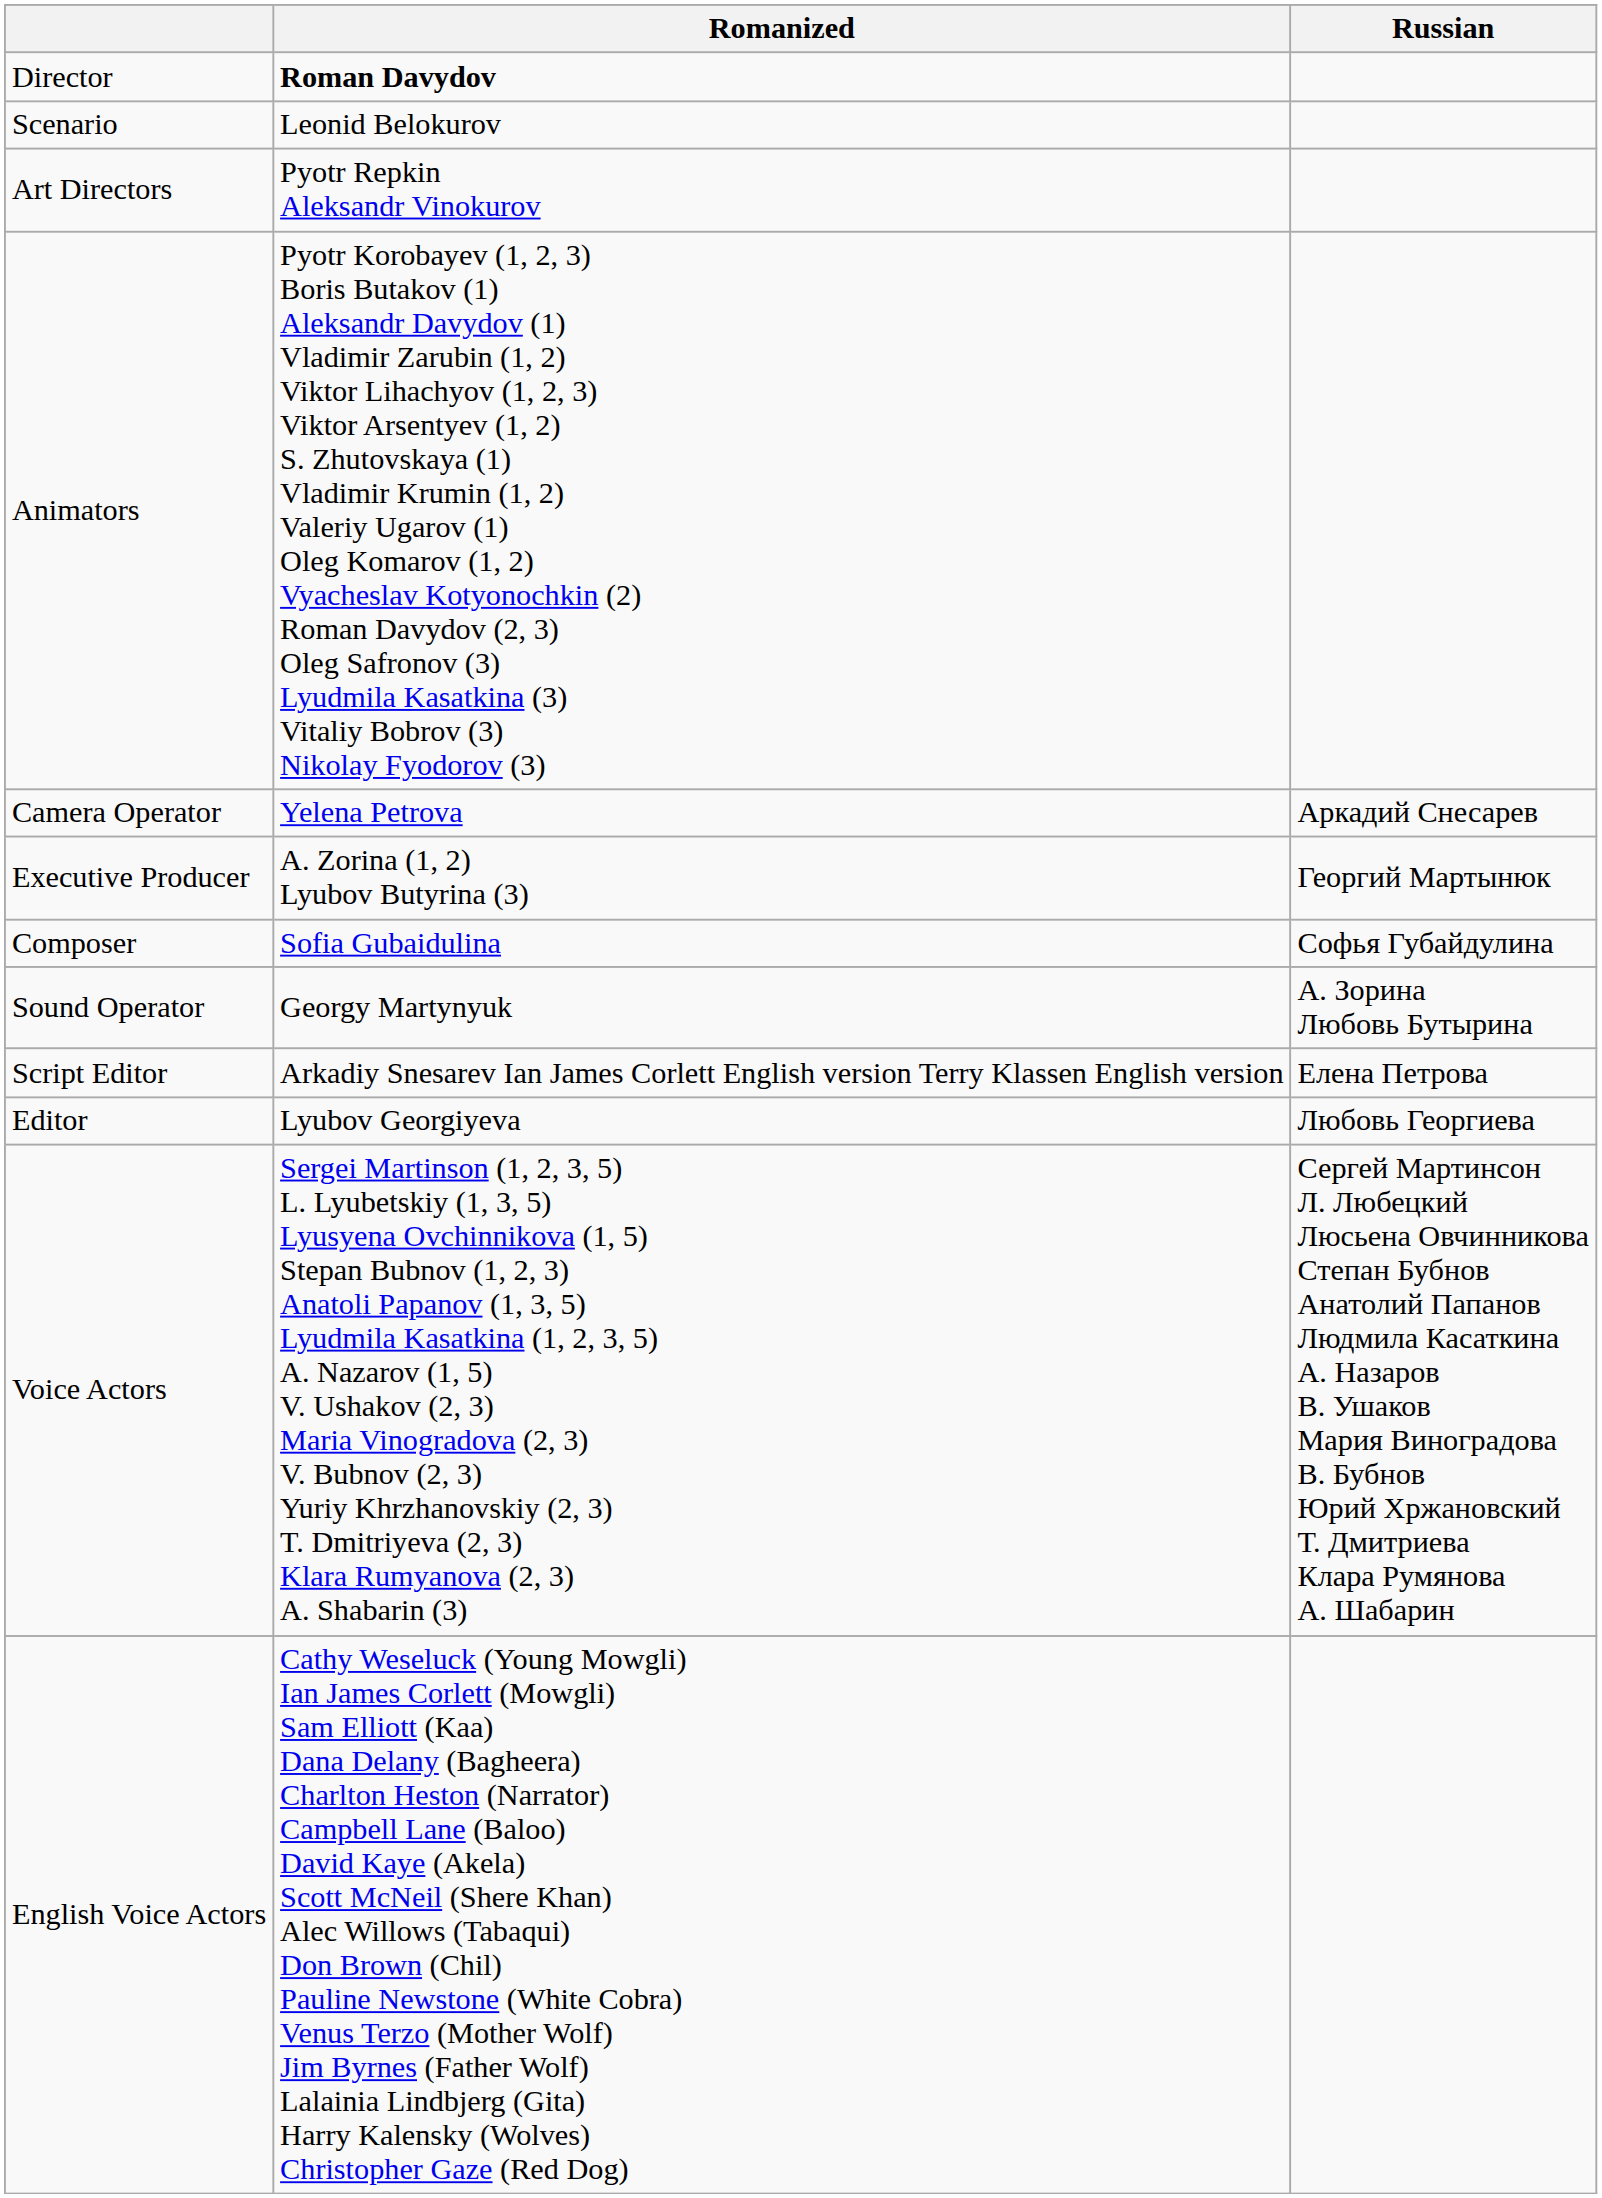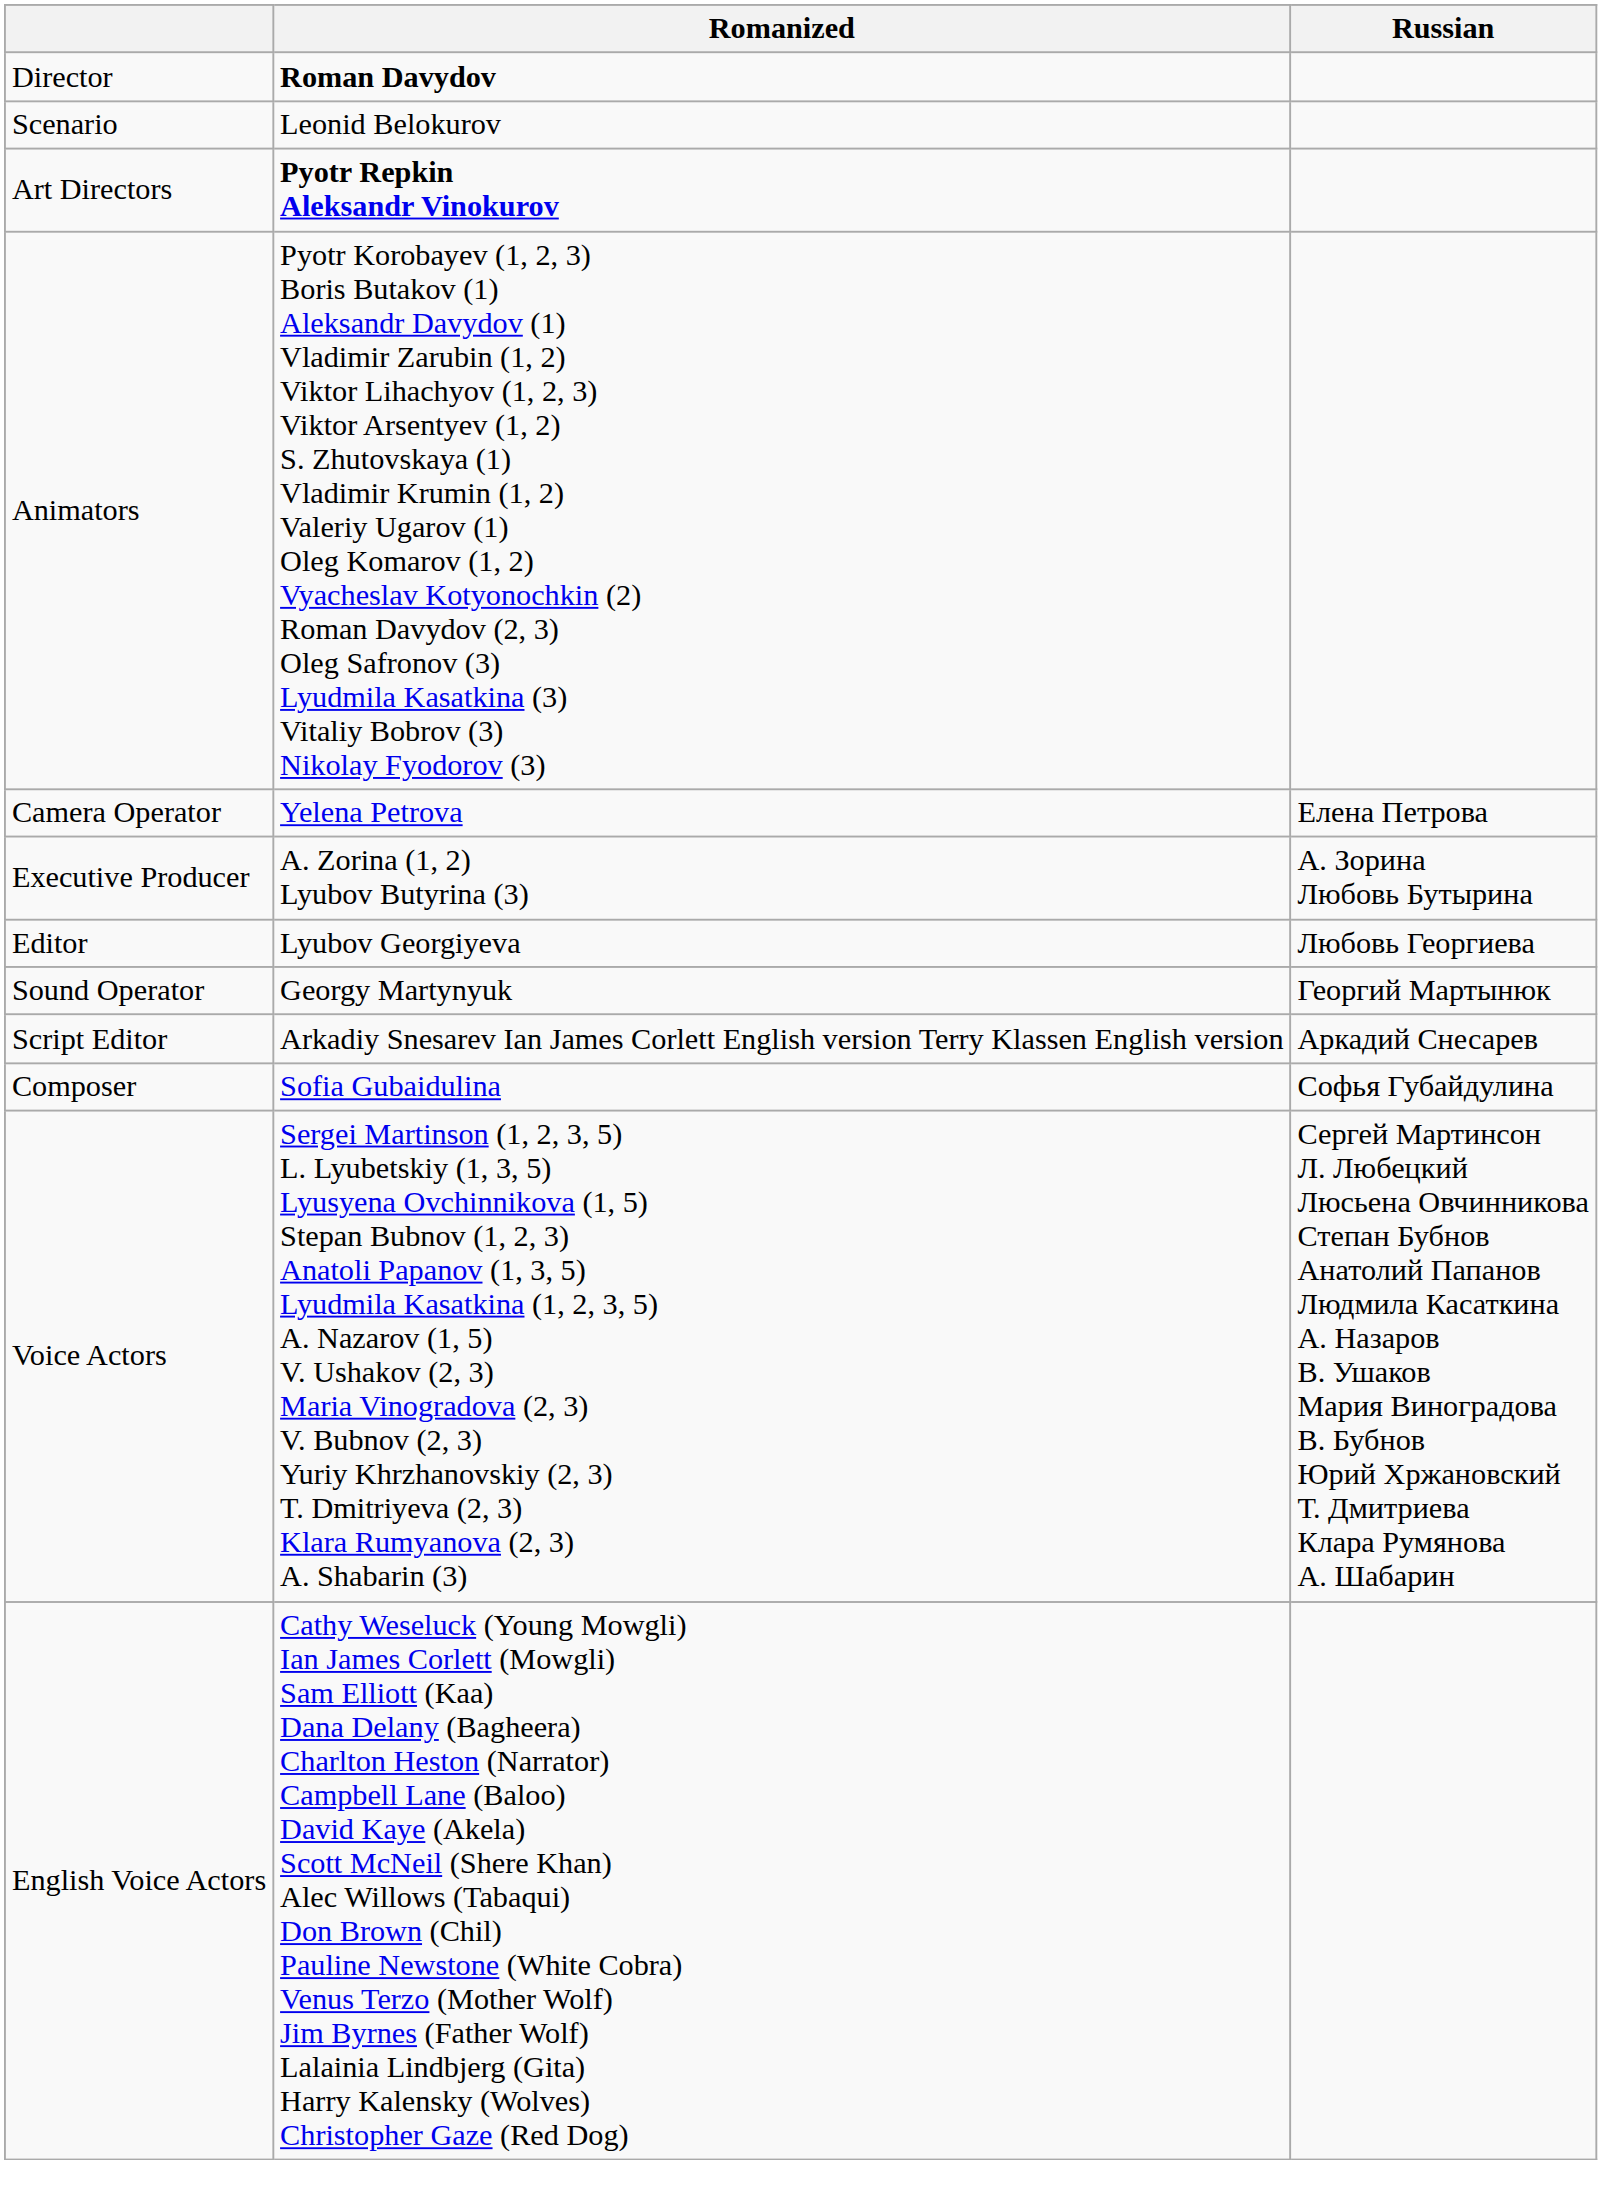 <table class="wikitable">
 <tr>
 <th></th>
 <th>Romanized</th>
 <th>Russian</th>
 </tr>
 <tr>
 <td>Director</td>
 <td><strong>Roman Davydov</strong></td>
 <td></td>
 </tr>
 <tr>
 <td>Scenario</td>
 <td>Leonid Belokurov</td>
 <td></td>
 </tr>
 <tr>
 <td>Art Directors</td>
-<td>Pyotr Repkin<br><a href='#'>Aleksandr Vinokurov</a></td>
+<td><strong>Pyotr Repkin<br><a href='#'>Aleksandr Vinokurov</a></strong></td>
 <td><br></td>
 </tr>
 <tr>
 <td>Animators</td>
 <td>Pyotr Korobayev (1, 2, 3)<br>Boris Butakov (1)<br><a href='#'>Aleksandr Davydov</a> (1)<br>Vladimir Zarubin (1, 2)<br>Viktor Lihachyov (1, 2, 3)<br>Viktor Arsentyev (1, 2)<br>S. Zhutovskaya (1)<br>Vladimir Krumin (1, 2)<br>Valeriy Ugarov (1)<br>Oleg Komarov (1, 2)<br><a href='#'>Vyacheslav Kotyonochkin</a> (2)<br>Roman Davydov (2, 3)<br>Oleg Safronov (3)<br><a href='#'>Lyudmila Kasatkina</a> (3)<br>Vitaliy Bobrov (3)<br><a href='#'>Nikolay Fyodorov</a> (3)</td>
 <td></td>
 </tr>
 <tr>
 <td>Camera Operator</td>
 <td><a href='#'>Yelena Petrova</a></td>
-<td>Аркадий Снесарев</td>
+<td>Елена Петрова</td>
 </tr>
 <tr>
 <td>Executive Producer</td>
 <td>A. Zorina (1, 2)<br>Lyubov Butyrina (3)</td>
+<td>А. Зорина<br>Любовь Бутырина</td>
+</tr>
+<tr>
+<td>Editor</td>
+<td>Lyubov Georgiyeva</td>
+<td>Любовь Георгиева</td>
+</tr>
+<tr>
+<td>Sound Operator</td>
+<td>Georgy Martynyuk</td>
 <td>Георгий Мартынюк</td>
+</tr>
+<tr>
+<td>Script Editor</td>
+<td>Arkadiy Snesarev Ian James Corlett English version Terry Klassen English version</td>
+<td>Аркадий Снесарев</td>
 </tr>
 <tr>
 <td>Composer</td>
 <td><a href='#'>Sofia Gubaidulina</a></td>
 <td>Софья Губайдулина</td>
-</tr>
-<tr>
-<td>Sound Operator</td>
-<td>Georgy Martynyuk</td>
-<td>А. Зорина<br>Любовь Бутырина</td>
-</tr>
-<tr>
-<td>Script Editor</td>
-<td>Arkadiy Snesarev Ian James Corlett English version Terry Klassen English version</td>
-<td>Елена Петрова</td>
-</tr>
-<tr>
-<td>Editor</td>
-<td>Lyubov Georgiyeva</td>
-<td>Любовь Георгиева</td>
 </tr>
 <tr>
 <td>Voice Actors</td>
 <td><a href='#'>Sergei Martinson</a> (1, 2, 3, 5)<br>L. Lyubetskiy (1, 3, 5)<br><a href='#'>Lyusyena Ovchinnikova</a> (1, 5)<br>Stepan Bubnov (1, 2, 3)<br><a href='#'>Anatoli Papanov</a> (1, 3, 5)<br><a href='#'>Lyudmila Kasatkina</a> (1, 2, 3, 5)<br>A. Nazarov (1, 5)<br>V. Ushakov (2, 3)<br><a href='#'>Maria Vinogradova</a> (2, 3)<br>V. Bubnov (2, 3)<br>Yuriy Khrzhanovskiy (2, 3)<br>T. Dmitriyeva (2, 3)<br><a href='#'>Klara Rumyanova</a> (2, 3)<br>A. Shabarin (3)</td>
 <td>Сергей Мартинсон<br>Л. Любецкий<br>Люсьена Овчинникова<br>Степан Бубнов<br>Анатолий Папанов<br>Людмила Касаткина<br>А. Назаров<br>В. Ушаков<br>Мария Виноградова<br>В. Бубнов<br>Юрий Хржановский<br>Т. Дмитриева<br>Клара Румянова<br>А. Шабарин</td>
 </tr>
 <tr>
 <td>English Voice Actors</td>
 <td><a href='#'>Cathy Weseluck</a> (Young Mowgli)<br><a href='#'>Ian James Corlett</a> (Mowgli)<br><a href='#'>Sam Elliott</a> (Kaa)<br><a href='#'>Dana Delany</a> (Bagheera)<br><a href='#'>Charlton Heston</a> (Narrator)<br><a href='#'>Campbell Lane</a> (Baloo)<br><a href='#'>David Kaye</a> (Akela)<br><a href='#'>Scott McNeil</a> (Shere Khan)<br>Alec Willows (Tabaqui)<br><a href='#'>Don Brown</a> (Chil)<br><a href='#'>Pauline Newstone</a> (White Cobra)<br><a href='#'>Venus Terzo</a> (Mother Wolf)<br><a href='#'>Jim Byrnes</a> (Father Wolf)<br>Lalainia Lindbjerg (Gita)<br>Harry Kalensky (Wolves)<br><a href='#'>Christopher Gaze</a> (Red Dog)<br></td>
 <td></td>
 </tr>
 </table>
